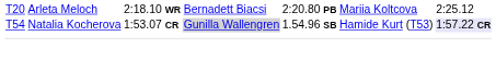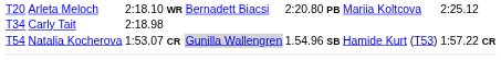 <table>
 <tr>
 <td><a href='#'>T20</a></td>
 <td><a href='#'>Arleta Meloch</a><br></td>
 <td>2:18.10 <small><strong>WR</strong></small></td>
 <td><a href='#'>Bernadett Biacsi</a><br></td>
 <td>2:20.80 <small><strong>PB</strong></small></td>
 <td><a href='#'>Mariia Koltcova</a><br></td>
 <td>2:25.12</td>
 </tr>
 <tr>
+<td><a href='#'>T34</a> </td>
+<td><a href='#'>Carly Tait</a><br></td>
+<td>2:18.98</td>
+<td></td>
+<td></td>
+<td></td>
+<td></td>
+</tr>
+<tr>
 <td><a href='#'>T54</a></td>
 <td><a href='#'>Natalia Kocherova</a><br></td>
 <td>1:53.07 <small><strong>CR</strong></small></td>
 <td style="background: lightgrey;"><a href='#'>Gunilla Wallengren</a><br></td>
 <td>1.54.96 <small><strong>SB</strong></small></td>
 <td><a href='#'>Hamide Kurt</a> (<a href='#'>T53</a>)<br></td>
-<td style="background: lavender;">1:57.22 <small><strong>CR</strong></small></td>
+<td>1:57.22 <small><strong>CR</strong></small></td>
 </tr>
 <tr>
 <td colspan=7></td>
 </tr>
 <tr>
 </tr>
 <tr bgcolor= e8e8e8>
 <td colspan=7></td>
 </tr>
 </table>
